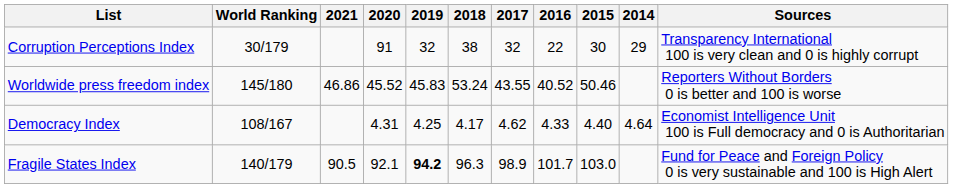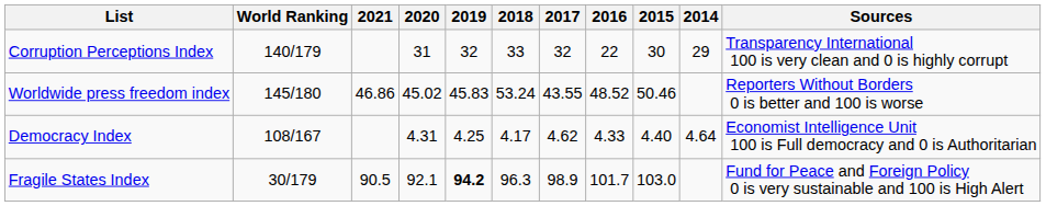 <table class="wikitable">
 <tr>
 <th>List</th>
 <th>World Ranking</th>
 <th>2021</th>
 <th>2020</th>
 <th>2019</th>
 <th>2018</th>
 <th>2017</th>
 <th>2016</th>
 <th>2015</th>
 <th>2014</th>
 <th>Sources</th>
 </tr>
 <tr>
 <td><a href='#'>Corruption Perceptions Index</a></td>
-<td style="text-align:center"> 30/179</td>
+<td style="text-align:center"> 140/179</td>
 <td style="text-align:center"></td>
-<td style="text-align:center"> 91</td>
+<td style="text-align:center"> 31</td>
 <td style="text-align:center"> 32</td>
-<td style="text-align:center"> 38</td>
+<td style="text-align:center"> 33</td>
 <td style="text-align:center"> 32</td>
 <td style="text-align:center"> 22</td>
 <td style="text-align:center"> 30</td>
 <td style="text-align:center"> 29</td>
 <td><a href='#'>Transparency International</a><br> 100 is very clean and 0 is highly corrupt</td>
 </tr>
 <tr>
 <td><a href='#'>Worldwide press freedom index</a></td>
 <td style="text-align:center"> 145/180<br></td>
 <td style="text-align:center">46.86</td>
-<td style="text-align:center">45.52</td>
+<td style="text-align:center">45.02</td>
 <td style="text-align:center"> 45.83</td>
 <td style="text-align:center"> 53.24</td>
 <td style="text-align:center"> 43.55</td>
-<td style="text-align:center"> 40.52</td>
+<td style="text-align:center"> 48.52</td>
 <td style="text-align:center"> 50.46</td>
 <td style="text-align:center"></td>
 <td><a href='#'>Reporters Without Borders</a><br> 0 is better and 100 is worse</td>
 </tr>
 <tr>
 <td><a href='#'>Democracy Index</a></td>
 <td style="text-align:center"> 108/167</td>
 <td style="text-align:center"></td>
 <td style="text-align:center"> 4.31</td>
 <td style="text-align:center"> 4.25</td>
 <td style="text-align:center"> 4.17</td>
 <td style="text-align:center"> 4.62</td>
 <td style="text-align:center"> 4.33</td>
 <td style="text-align:center"> 4.40</td>
 <td style="text-align:center"> 4.64</td>
 <td><a href='#'>Economist Intelligence Unit</a><br> 100 is Full democracy and 0 is Authoritarian</td>
 </tr>
 <tr>
 <td><a href='#'>Fragile States Index</a></td>
-<td style="text-align:center"> 140/179</td>
+<td style="text-align:center"> 30/179</td>
 <td style="text-align:center"> 90.5</td>
 <td style="text-align:center"> 92.1</td>
 <td style="text-align:center"><strong> 94.2</strong></td>
 <td style="text-align:center"> 96.3</td>
 <td style="text-align:center"> 98.9</td>
 <td style="text-align:center"> 101.7</td>
 <td style="text-align:center"> 103.0</td>
 <td style="text-align:center"></td>
 <td><a href='#'>Fund for Peace</a> and <a href='#'>Foreign Policy</a><br> 0 is very sustainable and 100 is High Alert</td>
 </tr>
 </table>
